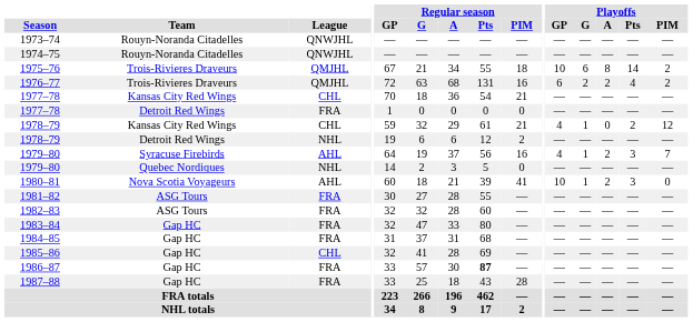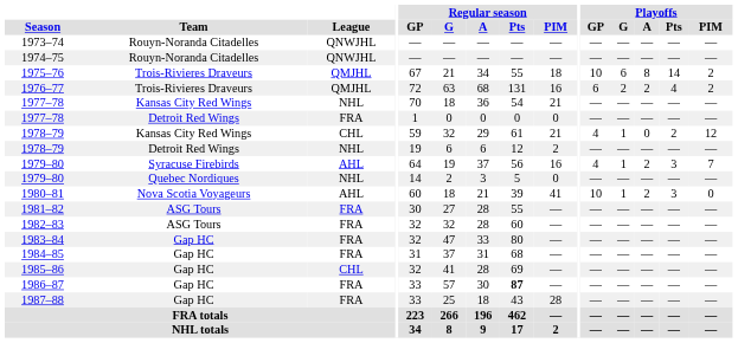 <table border="0" cellpadding="1" cellspacing="0" style="text-align:center; width:60em">
 <tr bgcolor="#e0e0e0">
 <th colspan="3" bgcolor="#ffffff"></th>
 <th rowspan="100" bgcolor="#ffffff"></th>
 <th colspan="5"><a href='#'>Regular season</a></th>
 <th rowspan="100" bgcolor="#ffffff"></th>
 <th colspan="5"><a href='#'>Playoffs</a></th>
 </tr>
 <tr bgcolor="#e0e0e0">
 <th><a href='#'>Season</a></th>
 <th>Team</th>
 <th>League</th>
 <th>GP</th>
 <th><a href='#'>G</a></th>
 <th><a href='#'>A</a></th>
 <th><a href='#'>Pts</a></th>
 <th><a href='#'>PIM</a></th>
 <th>GP</th>
 <th>G</th>
 <th>A</th>
 <th>Pts</th>
 <th>PIM</th>
 </tr>
 <tr>
 <td>1973–74</td>
 <td>Rouyn-Noranda Citadelles</td>
 <td>QNWJHL</td>
 <td>—</td>
 <td>—</td>
 <td>—</td>
 <td>—</td>
 <td>—</td>
 <td>—</td>
 <td>—</td>
 <td>—</td>
 <td>—</td>
 <td>—</td>
 </tr>
 <tr bgcolor="#f0f0f0">
 <td>1974–75</td>
 <td>Rouyn-Noranda Citadelles</td>
 <td>QNWJHL</td>
 <td>—</td>
 <td>—</td>
 <td>—</td>
 <td>—</td>
 <td>—</td>
 <td>—</td>
 <td>—</td>
 <td>—</td>
 <td>—</td>
 <td>—</td>
 </tr>
 <tr>
 <td><a href='#'>1975–76</a></td>
 <td><a href='#'>Trois-Rivieres Draveurs</a></td>
 <td><a href='#'>QMJHL</a></td>
 <td>67</td>
 <td>21</td>
 <td>34</td>
 <td>55</td>
 <td>18</td>
 <td>10</td>
 <td>6</td>
 <td>8</td>
 <td>14</td>
 <td>2</td>
 </tr>
 <tr bgcolor="#f0f0f0">
 <td><a href='#'>1976–77</a></td>
 <td>Trois-Rivieres Draveurs</td>
 <td>QMJHL</td>
 <td>72</td>
 <td>63</td>
 <td>68</td>
 <td>131</td>
 <td>16</td>
 <td>6</td>
 <td>2</td>
 <td>2</td>
 <td>4</td>
 <td>2</td>
 </tr>
 <tr>
 <td><a href='#'>1977–78</a></td>
 <td><a href='#'>Kansas City Red Wings</a></td>
-<td><a href='#'>CHL</a></td>
+<td>NHL</td>
 <td>70</td>
 <td>18</td>
 <td>36</td>
 <td>54</td>
 <td>21</td>
 <td>—</td>
 <td>—</td>
 <td>—</td>
 <td>—</td>
 <td>—</td>
 </tr>
 <tr bgcolor="#f0f0f0">
 <td><a href='#'>1977–78</a></td>
 <td><a href='#'>Detroit Red Wings</a></td>
 <td>FRA</td>
 <td>1</td>
 <td>0</td>
 <td>0</td>
 <td>0</td>
 <td>0</td>
 <td>—</td>
 <td>—</td>
 <td>—</td>
 <td>—</td>
 <td>—</td>
 </tr>
 <tr>
 <td><a href='#'>1978–79</a></td>
 <td>Kansas City Red Wings</td>
 <td>CHL</td>
 <td>59</td>
 <td>32</td>
 <td>29</td>
 <td>61</td>
 <td>21</td>
 <td>4</td>
 <td>1</td>
 <td>0</td>
 <td>2</td>
 <td>12</td>
 </tr>
 <tr bgcolor="#f0f0f0">
 <td><a href='#'>1978–79</a></td>
 <td>Detroit Red Wings</td>
 <td>NHL</td>
 <td>19</td>
 <td>6</td>
 <td>6</td>
 <td>12</td>
 <td>2</td>
 <td>—</td>
 <td>—</td>
 <td>—</td>
 <td>—</td>
 <td>—</td>
 </tr>
 <tr>
 <td><a href='#'>1979–80</a></td>
 <td><a href='#'>Syracuse Firebirds</a></td>
 <td><a href='#'>AHL</a></td>
 <td>64</td>
 <td>19</td>
 <td>37</td>
 <td>56</td>
 <td>16</td>
 <td>4</td>
 <td>1</td>
 <td>2</td>
 <td>3</td>
 <td>7</td>
 </tr>
 <tr bgcolor="#f0f0f0">
 <td><a href='#'>1979–80</a></td>
 <td><a href='#'>Quebec Nordiques</a></td>
 <td>NHL</td>
 <td>14</td>
 <td>2</td>
 <td>3</td>
 <td>5</td>
 <td>0</td>
 <td>—</td>
 <td>—</td>
 <td>—</td>
 <td>—</td>
 <td>—</td>
 </tr>
 <tr>
 <td><a href='#'>1980–81</a></td>
 <td><a href='#'>Nova Scotia Voyageurs</a></td>
 <td>AHL</td>
 <td>60</td>
 <td>18</td>
 <td>21</td>
 <td>39</td>
 <td>41</td>
 <td>10</td>
 <td>1</td>
 <td>2</td>
 <td>3</td>
 <td>0</td>
 </tr>
 <tr bgcolor="#f0f0f0">
 <td><a href='#'>1981–82</a></td>
 <td><a href='#'>ASG Tours</a></td>
 <td><a href='#'>FRA</a></td>
 <td>30</td>
 <td>27</td>
 <td>28</td>
 <td>55</td>
 <td>—</td>
 <td>—</td>
 <td>—</td>
 <td>—</td>
 <td>—</td>
 <td>—</td>
 </tr>
 <tr>
 <td><a href='#'>1982–83</a></td>
 <td>ASG Tours</td>
 <td>FRA</td>
 <td>32</td>
 <td>32</td>
 <td>28</td>
 <td>60</td>
 <td>—</td>
 <td>—</td>
 <td>—</td>
 <td>—</td>
 <td>—</td>
 <td>—</td>
 </tr>
 <tr bgcolor="#f0f0f0">
 <td><a href='#'>1983–84</a></td>
 <td><a href='#'>Gap HC</a></td>
 <td>FRA</td>
 <td>32</td>
 <td>47</td>
 <td>33</td>
 <td>80</td>
 <td>—</td>
 <td>—</td>
 <td>—</td>
 <td>—</td>
 <td>—</td>
 <td>—</td>
 </tr>
 <tr>
 <td><a href='#'>1984–85</a></td>
 <td>Gap HC</td>
 <td>FRA</td>
 <td>31</td>
 <td>37</td>
 <td>31</td>
 <td>68</td>
 <td>—</td>
 <td>—</td>
 <td>—</td>
 <td>—</td>
 <td>—</td>
 <td>—</td>
 </tr>
 <tr bgcolor="#f0f0f0">
 <td><a href='#'>1985–86</a></td>
 <td>Gap HC</td>
 <td><a href='#'>CHL</a></td>
 <td>32</td>
 <td>41</td>
 <td>28</td>
 <td>69</td>
 <td>—</td>
 <td>—</td>
 <td>—</td>
 <td>—</td>
 <td>—</td>
 <td>—</td>
 </tr>
 <tr>
 <td><a href='#'>1986–87</a></td>
 <td>Gap HC</td>
 <td>FRA</td>
 <td>33</td>
 <td>57</td>
 <td>30</td>
 <td><strong>87</strong></td>
 <td>—</td>
 <td>—</td>
 <td>—</td>
 <td>—</td>
 <td>—</td>
 <td>—</td>
 </tr>
 <tr bgcolor="#f0f0f0">
 <td><a href='#'>1987–88</a></td>
 <td>Gap HC</td>
 <td>FRA</td>
 <td>33</td>
 <td>25</td>
 <td>18</td>
 <td>43</td>
 <td>28</td>
 <td>—</td>
 <td>—</td>
 <td>—</td>
 <td>—</td>
 <td>—</td>
 </tr>
 <tr bgcolor="#e0e0e0">
 <th colspan="3">FRA totals</th>
 <th>223</th>
 <th>266</th>
 <th>196</th>
 <th>462</th>
 <th>—</th>
 <th>—</th>
 <th>—</th>
 <th>—</th>
 <th>—</th>
 <th>—</th>
 </tr>
 <tr bgcolor="#e0e0e0">
 <th colspan="3">NHL totals</th>
 <th>34</th>
 <th>8</th>
 <th>9</th>
 <th>17</th>
 <th>2</th>
 <th>—</th>
 <th>—</th>
 <th>—</th>
 <th>—</th>
 <th>—</th>
 </tr>
 </table>
